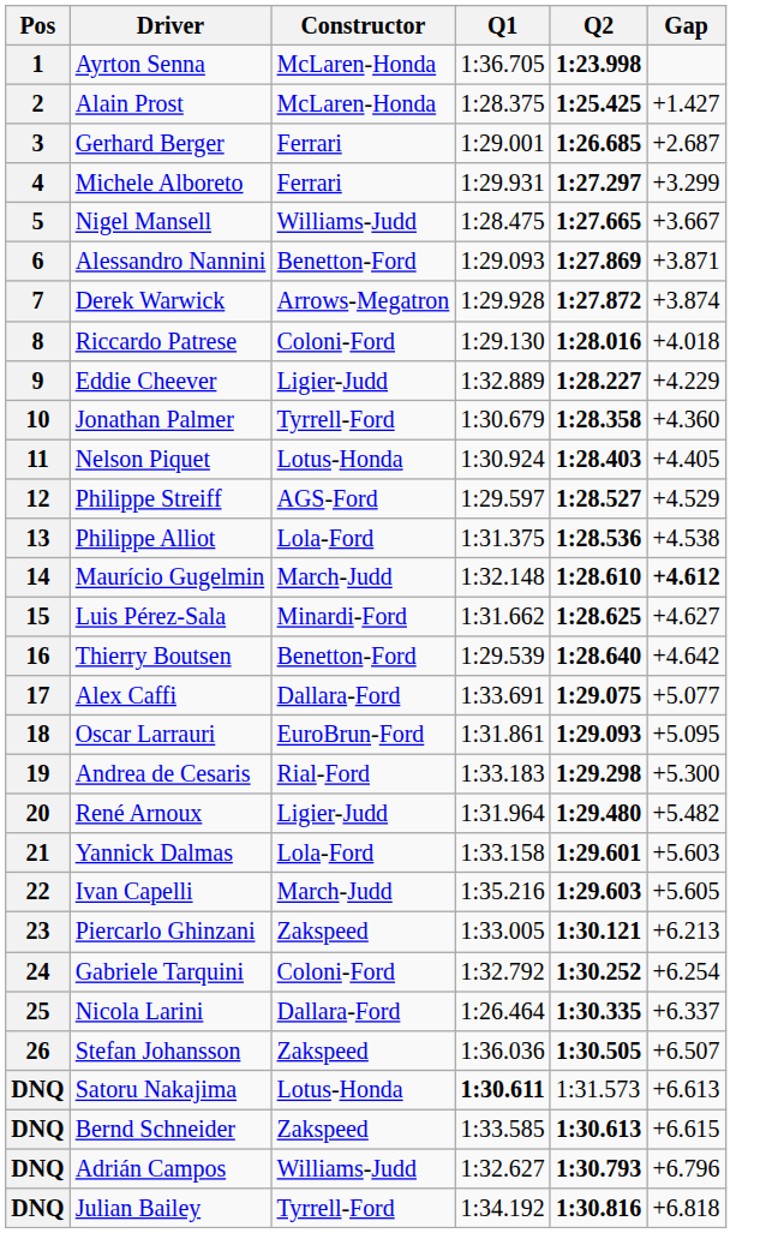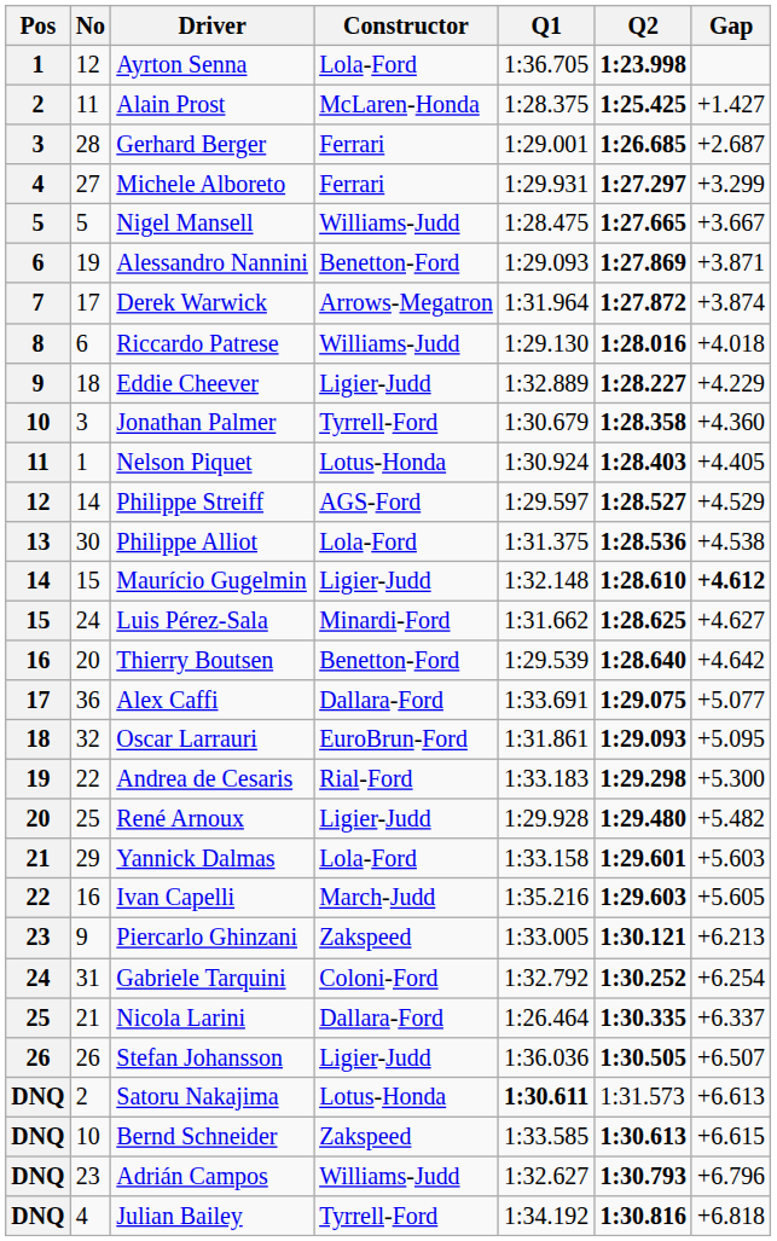 <table class="wikitable sortable" style="font-size: 95%;">
 <tr>
 <th>Pos</th>
+<th>No</th>
 <th>Driver</th>
 <th>Constructor</th>
 <th>Q1</th>
 <th>Q2</th>
 <th>Gap</th>
 </tr>
 <tr>
 <th>1</th>
+<td>12</td>
 <td> <a href='#'>Ayrton Senna</a></td>
-<td><a href='#'>McLaren</a>-<a href='#'>Honda</a></td>
+<td><a href='#'>Lola</a>-<a href='#'>Ford</a></td>
 <td>1:36.705</td>
 <td><strong>1:23.998</strong></td>
 <td></td>
 </tr>
 <tr>
 <th>2</th>
+<td>11</td>
 <td> <a href='#'>Alain Prost</a></td>
 <td><a href='#'>McLaren</a>-<a href='#'>Honda</a></td>
 <td>1:28.375</td>
 <td><strong>1:25.425</strong></td>
 <td>+1.427</td>
 </tr>
 <tr>
 <th>3</th>
+<td>28</td>
 <td> <a href='#'>Gerhard Berger</a></td>
 <td><a href='#'>Ferrari</a></td>
 <td>1:29.001</td>
 <td><strong>1:26.685</strong></td>
 <td>+2.687</td>
 </tr>
 <tr>
 <th>4</th>
+<td>27</td>
 <td> <a href='#'>Michele Alboreto</a></td>
 <td><a href='#'>Ferrari</a></td>
 <td>1:29.931</td>
 <td><strong>1:27.297</strong></td>
 <td>+3.299</td>
 </tr>
 <tr>
 <th>5</th>
+<td>5</td>
 <td> <a href='#'>Nigel Mansell</a></td>
 <td><a href='#'>Williams</a>-<a href='#'>Judd</a></td>
 <td>1:28.475</td>
 <td><strong>1:27.665</strong></td>
 <td>+3.667</td>
 </tr>
 <tr>
 <th>6</th>
+<td>19</td>
 <td> <a href='#'>Alessandro Nannini</a></td>
 <td><a href='#'>Benetton</a>-<a href='#'>Ford</a></td>
 <td>1:29.093</td>
 <td><strong>1:27.869</strong></td>
 <td>+3.871</td>
 </tr>
 <tr>
 <th>7</th>
+<td>17</td>
 <td> <a href='#'>Derek Warwick</a></td>
 <td><a href='#'>Arrows</a>-<a href='#'>Megatron</a></td>
-<td>1:29.928</td>
+<td>1:31.964</td>
 <td><strong>1:27.872</strong></td>
 <td>+3.874</td>
 </tr>
 <tr>
 <th>8</th>
+<td>6</td>
 <td> <a href='#'>Riccardo Patrese</a></td>
-<td><a href='#'>Coloni</a>-<a href='#'>Ford</a></td>
+<td><a href='#'>Williams</a>-<a href='#'>Judd</a></td>
 <td>1:29.130</td>
 <td><strong>1:28.016</strong></td>
 <td>+4.018</td>
 </tr>
 <tr>
 <th>9</th>
+<td>18</td>
 <td> <a href='#'>Eddie Cheever</a></td>
 <td><a href='#'>Ligier</a>-<a href='#'>Judd</a></td>
 <td>1:32.889</td>
 <td><strong>1:28.227</strong></td>
 <td>+4.229</td>
 </tr>
 <tr>
 <th>10</th>
+<td>3</td>
 <td> <a href='#'>Jonathan Palmer</a></td>
 <td><a href='#'>Tyrrell</a>-<a href='#'>Ford</a></td>
 <td>1:30.679</td>
 <td><strong>1:28.358</strong></td>
 <td>+4.360</td>
 </tr>
 <tr>
 <th>11</th>
+<td>1</td>
 <td> <a href='#'>Nelson Piquet</a></td>
 <td><a href='#'>Lotus</a>-<a href='#'>Honda</a></td>
 <td>1:30.924</td>
 <td><strong>1:28.403</strong></td>
 <td>+4.405</td>
 </tr>
 <tr>
 <th>12</th>
+<td>14</td>
 <td> <a href='#'>Philippe Streiff</a></td>
 <td><a href='#'>AGS</a>-<a href='#'>Ford</a></td>
 <td>1:29.597</td>
 <td><strong>1:28.527</strong></td>
 <td>+4.529</td>
 </tr>
 <tr>
 <th>13</th>
+<td>30</td>
 <td> <a href='#'>Philippe Alliot</a></td>
 <td><a href='#'>Lola</a>-<a href='#'>Ford</a></td>
 <td>1:31.375</td>
 <td><strong>1:28.536</strong></td>
 <td>+4.538</td>
 </tr>
 <tr>
 <th>14</th>
+<td>15</td>
 <td> <a href='#'>Maurício Gugelmin</a></td>
-<td><a href='#'>March</a>-<a href='#'>Judd</a></td>
+<td><a href='#'>Ligier</a>-<a href='#'>Judd</a></td>
 <td>1:32.148</td>
 <td><strong>1:28.610</strong></td>
 <td><strong>+4.612</strong></td>
 </tr>
 <tr>
 <th>15</th>
+<td>24</td>
 <td> <a href='#'>Luis Pérez-Sala</a></td>
 <td><a href='#'>Minardi</a>-<a href='#'>Ford</a></td>
 <td>1:31.662</td>
 <td><strong>1:28.625</strong></td>
 <td>+4.627</td>
 </tr>
 <tr>
 <th>16</th>
+<td>20</td>
 <td> <a href='#'>Thierry Boutsen</a></td>
 <td><a href='#'>Benetton</a>-<a href='#'>Ford</a></td>
 <td>1:29.539</td>
 <td><strong>1:28.640</strong></td>
 <td>+4.642</td>
 </tr>
 <tr>
 <th>17</th>
+<td>36</td>
 <td> <a href='#'>Alex Caffi</a></td>
 <td><a href='#'>Dallara</a>-<a href='#'>Ford</a></td>
 <td>1:33.691</td>
 <td><strong>1:29.075</strong></td>
 <td>+5.077</td>
 </tr>
 <tr>
 <th>18</th>
+<td>32</td>
 <td> <a href='#'>Oscar Larrauri</a></td>
 <td><a href='#'>EuroBrun</a>-<a href='#'>Ford</a></td>
 <td>1:31.861</td>
 <td><strong>1:29.093</strong></td>
 <td>+5.095</td>
 </tr>
 <tr>
 <th>19</th>
+<td>22</td>
 <td> <a href='#'>Andrea de Cesaris</a></td>
 <td><a href='#'>Rial</a>-<a href='#'>Ford</a></td>
 <td>1:33.183</td>
 <td><strong>1:29.298</strong></td>
 <td>+5.300</td>
 </tr>
 <tr>
 <th>20</th>
+<td>25</td>
 <td> <a href='#'>René Arnoux</a></td>
 <td><a href='#'>Ligier</a>-<a href='#'>Judd</a></td>
-<td>1:31.964</td>
+<td>1:29.928</td>
 <td><strong>1:29.480</strong></td>
 <td>+5.482</td>
 </tr>
 <tr>
 <th>21</th>
+<td>29</td>
 <td> <a href='#'>Yannick Dalmas</a></td>
 <td><a href='#'>Lola</a>-<a href='#'>Ford</a></td>
 <td>1:33.158</td>
 <td><strong>1:29.601</strong></td>
 <td>+5.603</td>
 </tr>
 <tr>
 <th>22</th>
+<td>16</td>
 <td> <a href='#'>Ivan Capelli</a></td>
 <td><a href='#'>March</a>-<a href='#'>Judd</a></td>
 <td>1:35.216</td>
 <td><strong>1:29.603</strong></td>
 <td>+5.605</td>
 </tr>
 <tr>
 <th>23</th>
+<td>9</td>
 <td> <a href='#'>Piercarlo Ghinzani</a></td>
 <td><a href='#'>Zakspeed</a></td>
 <td>1:33.005</td>
 <td><strong>1:30.121</strong></td>
 <td>+6.213</td>
 </tr>
 <tr>
 <th>24</th>
+<td>31</td>
 <td> <a href='#'>Gabriele Tarquini</a></td>
 <td><a href='#'>Coloni</a>-<a href='#'>Ford</a></td>
 <td>1:32.792</td>
 <td><strong>1:30.252</strong></td>
 <td>+6.254</td>
 </tr>
 <tr>
 <th>25</th>
+<td>21</td>
 <td> <a href='#'>Nicola Larini</a></td>
 <td><a href='#'>Dallara</a>-<a href='#'>Ford</a></td>
 <td>1:26.464</td>
 <td><strong>1:30.335</strong></td>
 <td>+6.337</td>
 </tr>
 <tr>
 <th>26</th>
+<td>26</td>
 <td> <a href='#'>Stefan Johansson</a></td>
-<td><a href='#'>Zakspeed</a></td>
+<td><a href='#'>Ligier</a>-<a href='#'>Judd</a></td>
 <td>1:36.036</td>
 <td><strong>1:30.505</strong></td>
 <td>+6.507</td>
 </tr>
 <tr>
 <th data-sort-value="27">DNQ</th>
+<td>2</td>
 <td> <a href='#'>Satoru Nakajima</a></td>
 <td><a href='#'>Lotus</a>-<a href='#'>Honda</a></td>
 <td><strong>1:30.611</strong></td>
 <td>1:31.573</td>
 <td>+6.613</td>
 </tr>
 <tr>
 <th data-sort-value="28">DNQ</th>
+<td>10</td>
 <td> <a href='#'>Bernd Schneider</a></td>
 <td><a href='#'>Zakspeed</a></td>
 <td>1:33.585</td>
 <td><strong>1:30.613</strong></td>
 <td>+6.615</td>
 </tr>
 <tr>
 <th data-sort-value="29">DNQ</th>
+<td>23</td>
 <td> <a href='#'>Adrián Campos</a></td>
 <td><a href='#'>Williams</a>-<a href='#'>Judd</a></td>
 <td>1:32.627</td>
 <td><strong>1:30.793</strong></td>
 <td>+6.796</td>
 </tr>
 <tr>
 <th data-sort-value="30">DNQ</th>
+<td>4</td>
 <td> <a href='#'>Julian Bailey</a></td>
 <td><a href='#'>Tyrrell</a>-<a href='#'>Ford</a></td>
 <td>1:34.192</td>
 <td><strong>1:30.816</strong></td>
 <td>+6.818</td>
 </tr>
 </table>
